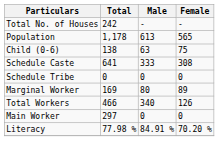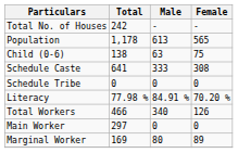 <table class="wikitable sortable">
 <tr>
 <th>Particulars</th>
 <th>Total</th>
 <th>Male</th>
 <th>Female</th>
 </tr>
 <tr>
 <td>Total No. of Houses</td>
 <td>242</td>
 <td>-</td>
 <td>-</td>
 </tr>
 <tr>
 <td>Population</td>
 <td>1,178</td>
 <td>613</td>
 <td>565</td>
 </tr>
 <tr>
 <td>Child (0-6)</td>
 <td>138</td>
 <td>63</td>
 <td>75</td>
 </tr>
 <tr>
 <td>Schedule Caste</td>
 <td>641</td>
 <td>333</td>
 <td>308</td>
 </tr>
 <tr>
 <td>Schedule Tribe</td>
 <td>0</td>
 <td>0</td>
 <td>0</td>
 </tr>
 <tr>
-<td>Marginal Worker</td>
-<td>169</td>
-<td>80</td>
-<td>89</td>
+<td>Literacy</td>
+<td>77.98 %</td>
+<td>84.91 %</td>
+<td>70.20 %</td>
 </tr>
 <tr>
 <td>Total Workers</td>
 <td>466</td>
 <td>340</td>
 <td>126</td>
 </tr>
 <tr>
 <td>Main Worker</td>
 <td>297</td>
 <td>0</td>
 <td>0</td>
 </tr>
 <tr>
-<td>Literacy</td>
-<td>77.98 %</td>
-<td>84.91 %</td>
-<td>70.20 %</td>
+<td>Marginal Worker</td>
+<td>169</td>
+<td>80</td>
+<td>89</td>
 </tr>
 <tr>
 </tr>
 </table>
